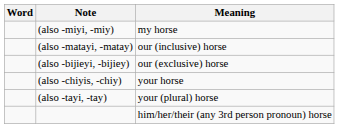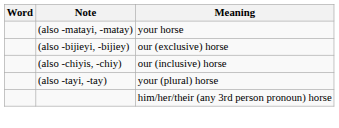 <table class="wikitable">
 <tr>
 <th>Word</th>
 <th>Note</th>
 <th>Meaning</th>
 </tr>
 <tr>
 <td></td>
-<td>(also -miyi, -miy)</td>
-<td>my horse</td>
-</tr>
-<tr>
-<td></td>
 <td>(also -matayi, -matay)</td>
-<td>our (inclusive) horse</td>
+<td>your horse</td>
 </tr>
 <tr>
 <td></td>
 <td>(also -bijieyi, -bijiey)</td>
 <td>our (exclusive) horse</td>
 </tr>
 <tr>
 <td></td>
 <td>(also -chiyis, -chiy)</td>
-<td>your horse</td>
+<td>our (inclusive) horse</td>
 </tr>
 <tr>
 <td></td>
 <td>(also -tayi, -tay)</td>
 <td>your (plural) horse</td>
 </tr>
 <tr>
 <td></td>
 <td></td>
 <td>him/her/their (any 3rd person pronoun) horse</td>
 </tr>
 </table>
